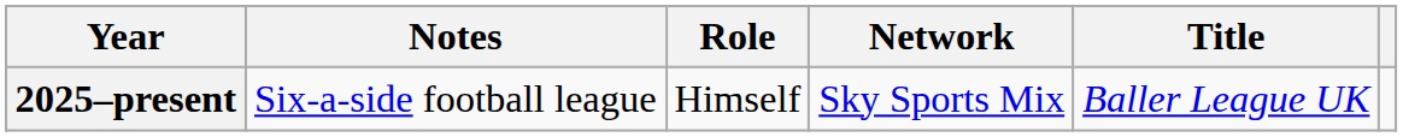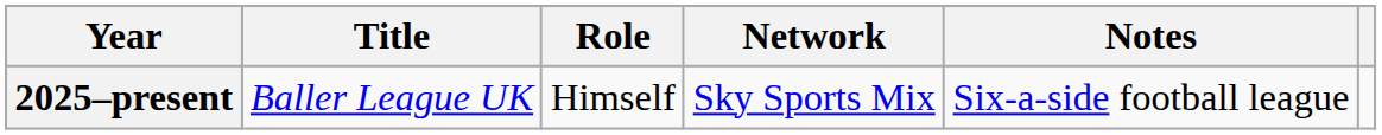 <table class="wikitable sortable plainrowheaders">
 <tr>
 <th scope="col">Year</th>
-<th scope="col" class="unsortable">Notes</th>
+<th scope="col">Title</th>
 <th scope="col">Role</th>
 <th scope="col">Network</th>
-<th scope="col">Title</th>
+<th scope="col" class="unsortable">Notes</th>
 <th scope="col" class="unsortable"></th>
 </tr>
 <tr>
 <th scope="row">2025–present</th>
-<td><a href='#'>Six-a-side</a> football league</td>
+<td scope="row"><em><a href='#'>Baller League UK</a></em></td>
 <td>Himself</td>
 <td><a href='#'>Sky Sports Mix</a></td>
-<td scope="row"><em><a href='#'>Baller League UK</a></em></td>
+<td><a href='#'>Six-a-side</a> football league</td>
 <td style="text-align:center;"></td>
 </tr>
 </table>
